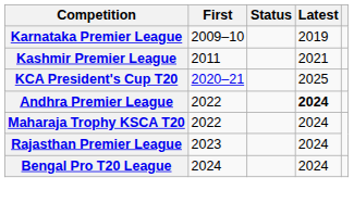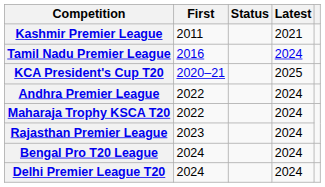 <table class="wikitable sortable plainrowheaders">
 <tr>
 <th scope="col">Competition</th>
 <th scope="col">First</th>
 <th scope="col">Status</th>
 <th scope="col">Latest</th>
 <th scope="col" class="unsortable"></th>
 </tr>
 <tr>
-<th scope="row"><a href='#'>Karnataka Premier League</a></th>
-<td>2009–10</td>
-<td></td>
-<td>2019</td>
-<td></td>
-</tr>
-<tr>
 <th scope="row"><a href='#'>Kashmir Premier League</a></th>
 <td>2011</td>
 <td></td>
 <td>2021</td>
+<td></td>
+</tr>
+<tr>
+<th scope="row"><a href='#'>Tamil Nadu Premier League</a></th>
+<td><a href='#'>2016</a></td>
+<td></td>
+<td><a href='#'>2024</a></td>
 <td></td>
 </tr>
 <tr>
 <th scope="row"><a href='#'>KCA President's Cup T20</a></th>
 <td><a href='#'>2020–21</a></td>
 <td></td>
 <td>2025</td>
 <td></td>
 </tr>
 <tr>
 <th scope="row"><a href='#'>Andhra Premier League</a></th>
 <td>2022</td>
 <td></td>
-<td><strong>2024</strong></td>
+<td>2024</td>
 <td></td>
 </tr>
 <tr>
 <th scope="row"><a href='#'>Maharaja Trophy KSCA T20</a></th>
 <td>2022</td>
 <td></td>
 <td>2024</td>
 </tr>
 <tr>
 <th scope="row"><a href='#'>Rajasthan Premier League</a></th>
 <td>2023</td>
 <td></td>
 <td>2024</td>
 </tr>
 <tr>
 <th scope="row"><a href='#'>Bengal Pro T20 League</a></th>
 <td>2024</td>
 <td></td>
 <td>2024</td>
 <td></td>
 </tr>
+<tr>
+<th scope="row"><a href='#'>Delhi Premier League T20</a></th>
+<td>2024</td>
+<td></td>
+<td>2024</td>
+<td></td>
+</tr>
 </table>
